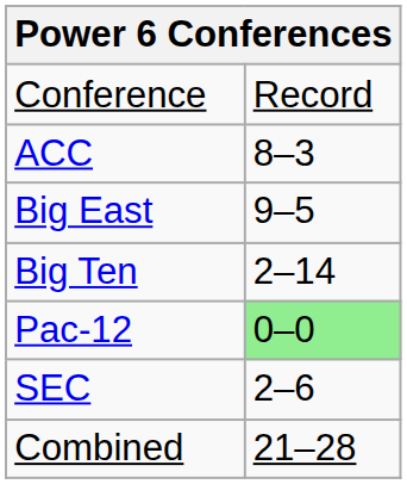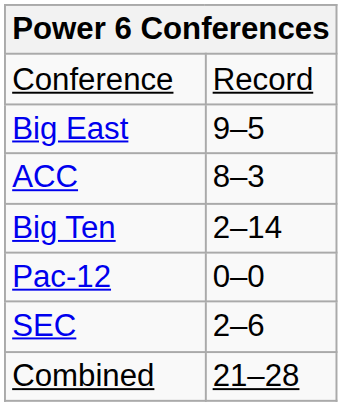 <table class="wikitable">
 <tr>
 <th colspan="2">Power 6 Conferences</th>
 </tr>
 <tr>
 <td><u>Conference</u></td>
 <td><u>Record</u></td>
 </tr>
 <tr>
+<td><a href='#'>Big East</a></td>
+<td>9–5</td>
+</tr>
+<tr>
 <td><a href='#'>ACC</a></td>
 <td>8–3</td>
-</tr>
-<tr>
-<td><a href='#'>Big East</a></td>
-<td>9–5</td>
 </tr>
 <tr>
 <td><a href='#'>Big Ten</a></td>
 <td>2–14</td>
 </tr>
 <tr>
 <td><a href='#'>Pac-12</a></td>
-<td style="background: lightgreen;">0–0</td>
+<td>0–0</td>
 </tr>
 <tr>
 <td><a href='#'>SEC</a></td>
 <td>2–6</td>
 </tr>
 <tr>
 <td><u>Combined</u></td>
 <td><u>21–28</u></td>
 </tr>
 </table>
